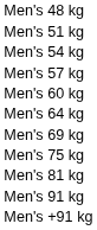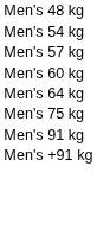 <table>
 <tr>
 <td>Men's 48 kg<br></td>
-<td></td>
-<td></td>
-<td></td>
-</tr>
-<tr>
-<td>Men's 51 kg<br></td>
 <td></td>
 <td></td>
 <td></td>
 </tr>
 <tr>
 <td>Men's 54 kg<br></td>
 <td></td>
 <td></td>
 <td></td>
 </tr>
 <tr>
 <td>Men's 57 kg<br></td>
 <td></td>
 <td></td>
 <td></td>
 </tr>
 <tr>
 <td>Men's 60 kg<br></td>
 <td></td>
 <td></td>
 <td></td>
 </tr>
 <tr>
 <td>Men's 64 kg<br></td>
 <td></td>
 <td></td>
 <td></td>
 </tr>
 <tr>
-<td>Men's 69 kg<br></td>
-<td></td>
-<td></td>
-<td></td>
-</tr>
-<tr>
 <td>Men's 75 kg<br></td>
-<td></td>
-<td></td>
-<td></td>
-</tr>
-<tr>
-<td>Men's 81 kg<br></td>
 <td></td>
 <td></td>
 <td></td>
 </tr>
 <tr>
 <td>Men's 91 kg<br></td>
 <td></td>
 <td></td>
 <td></td>
 </tr>
 <tr>
 <td>Men's +91 kg<br></td>
 <td></td>
 <td></td>
 <td></td>
 </tr>
 </table>
